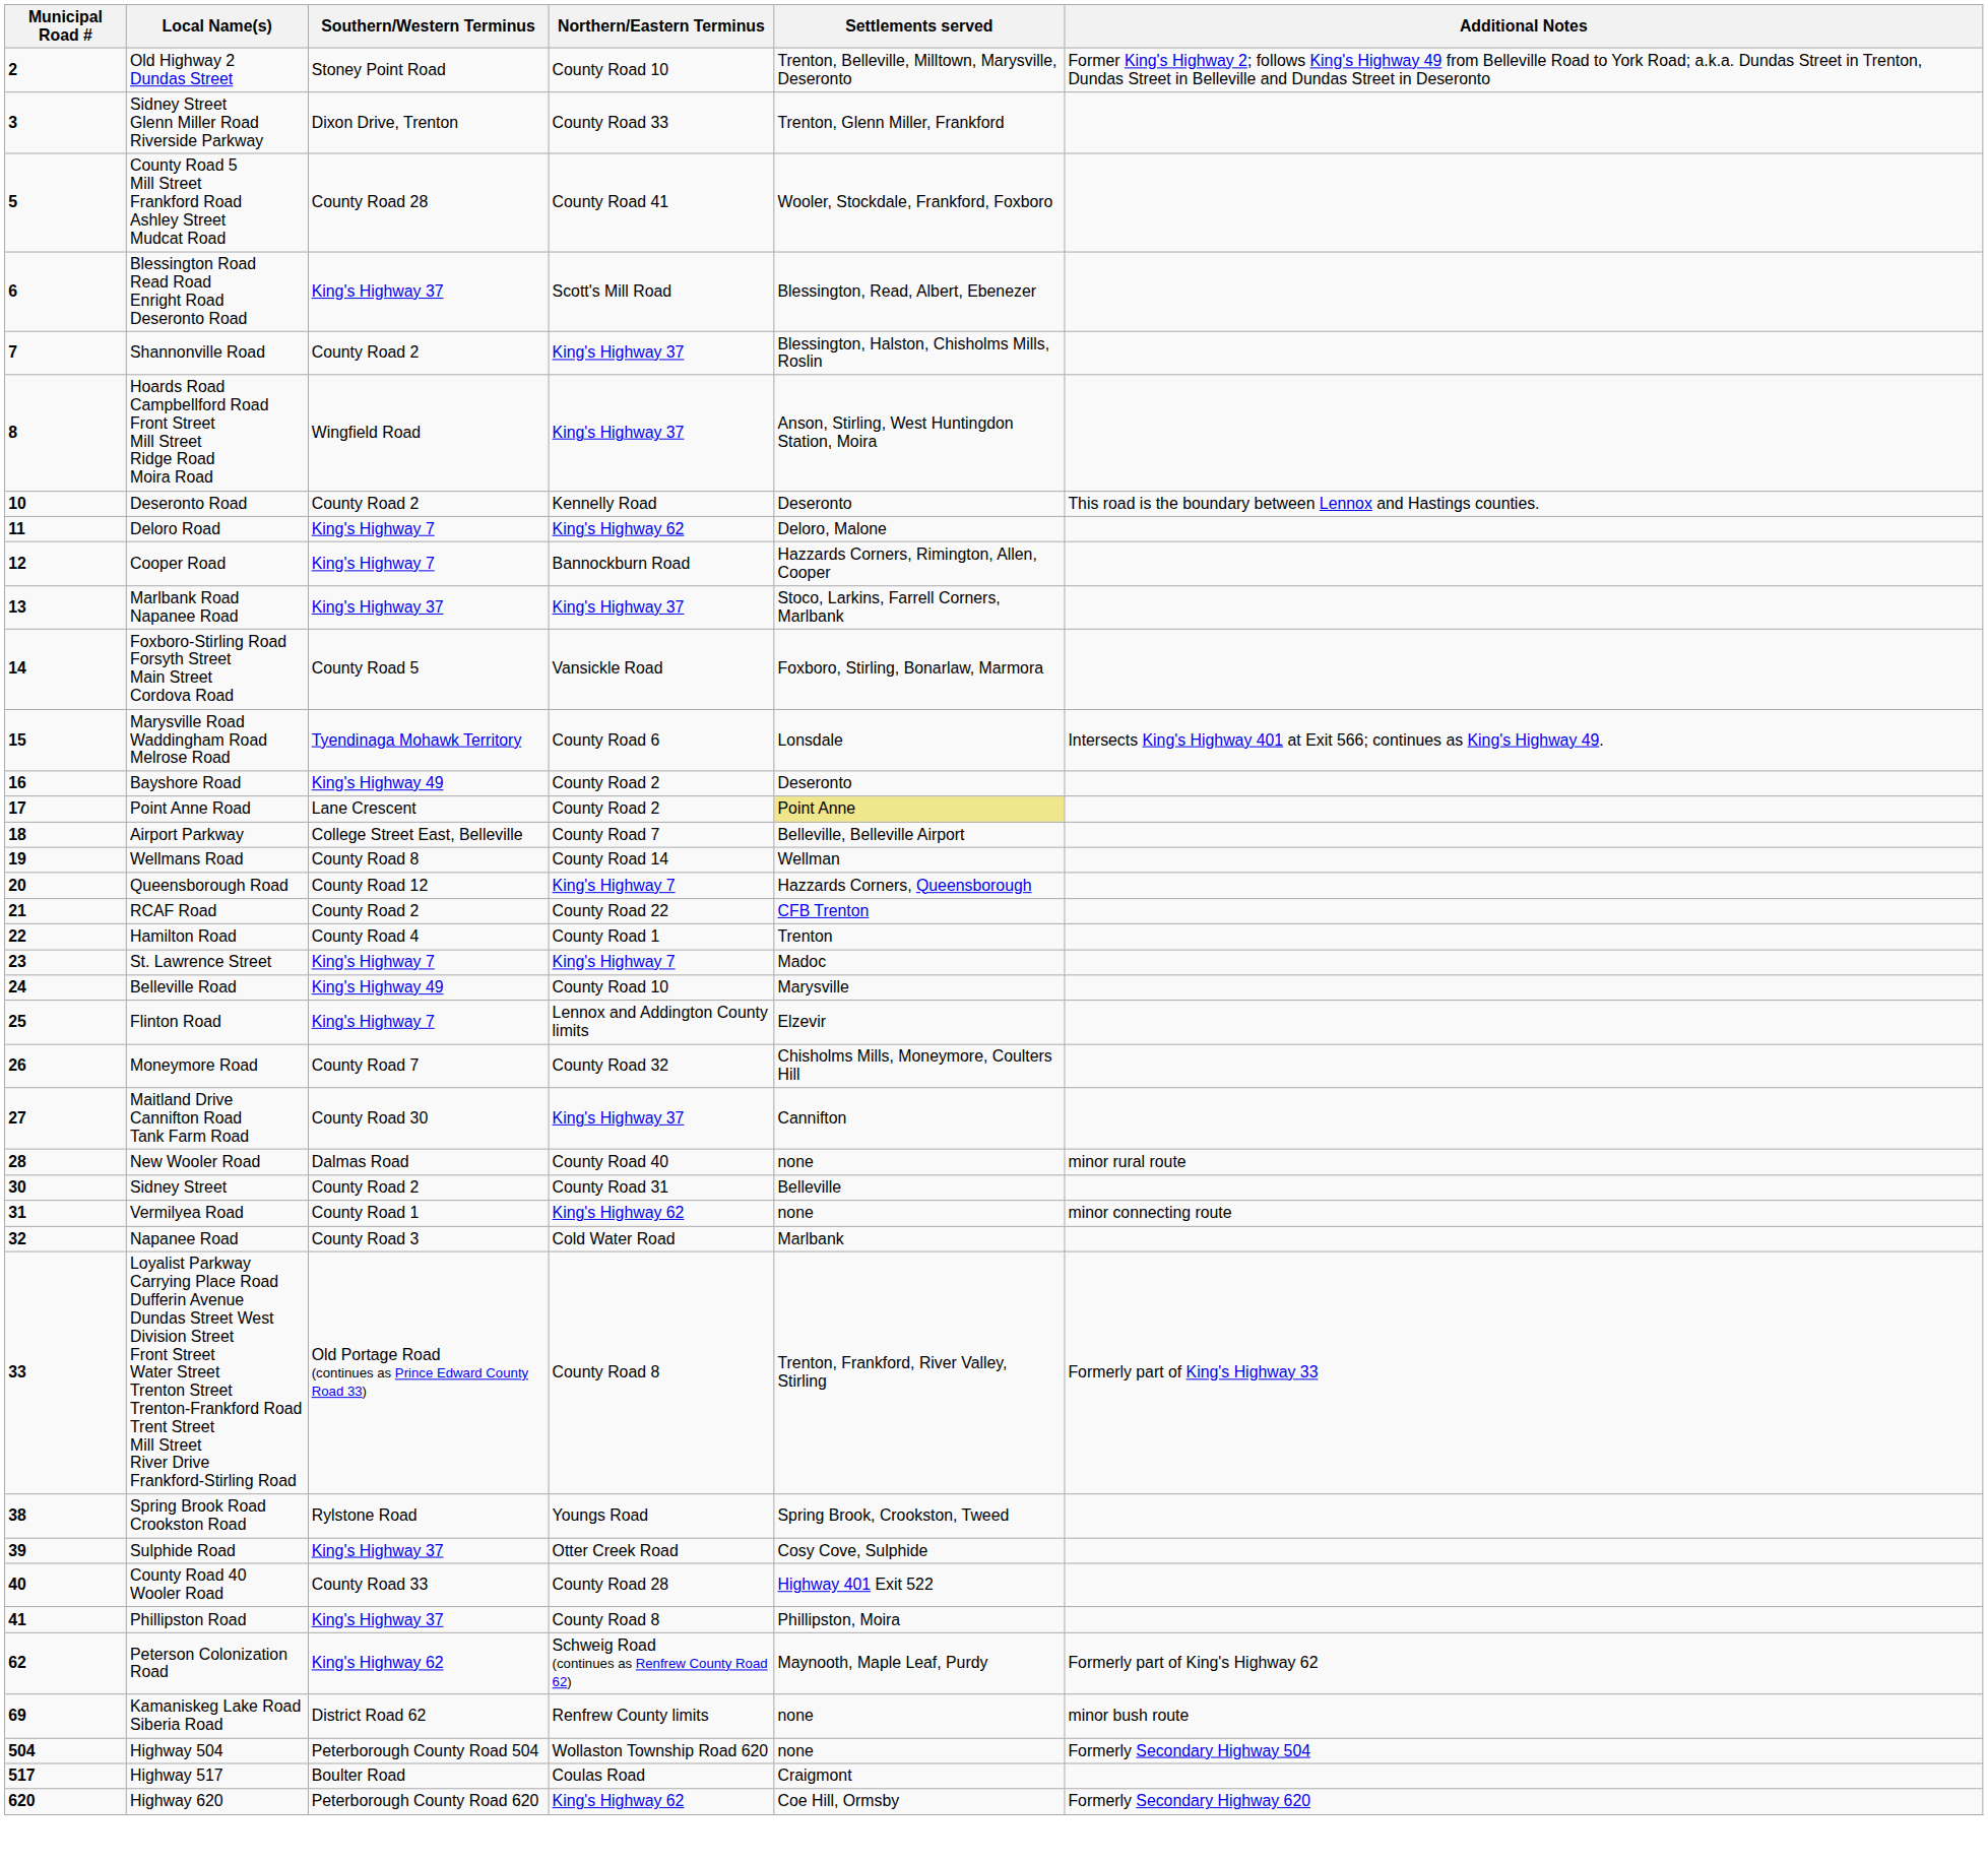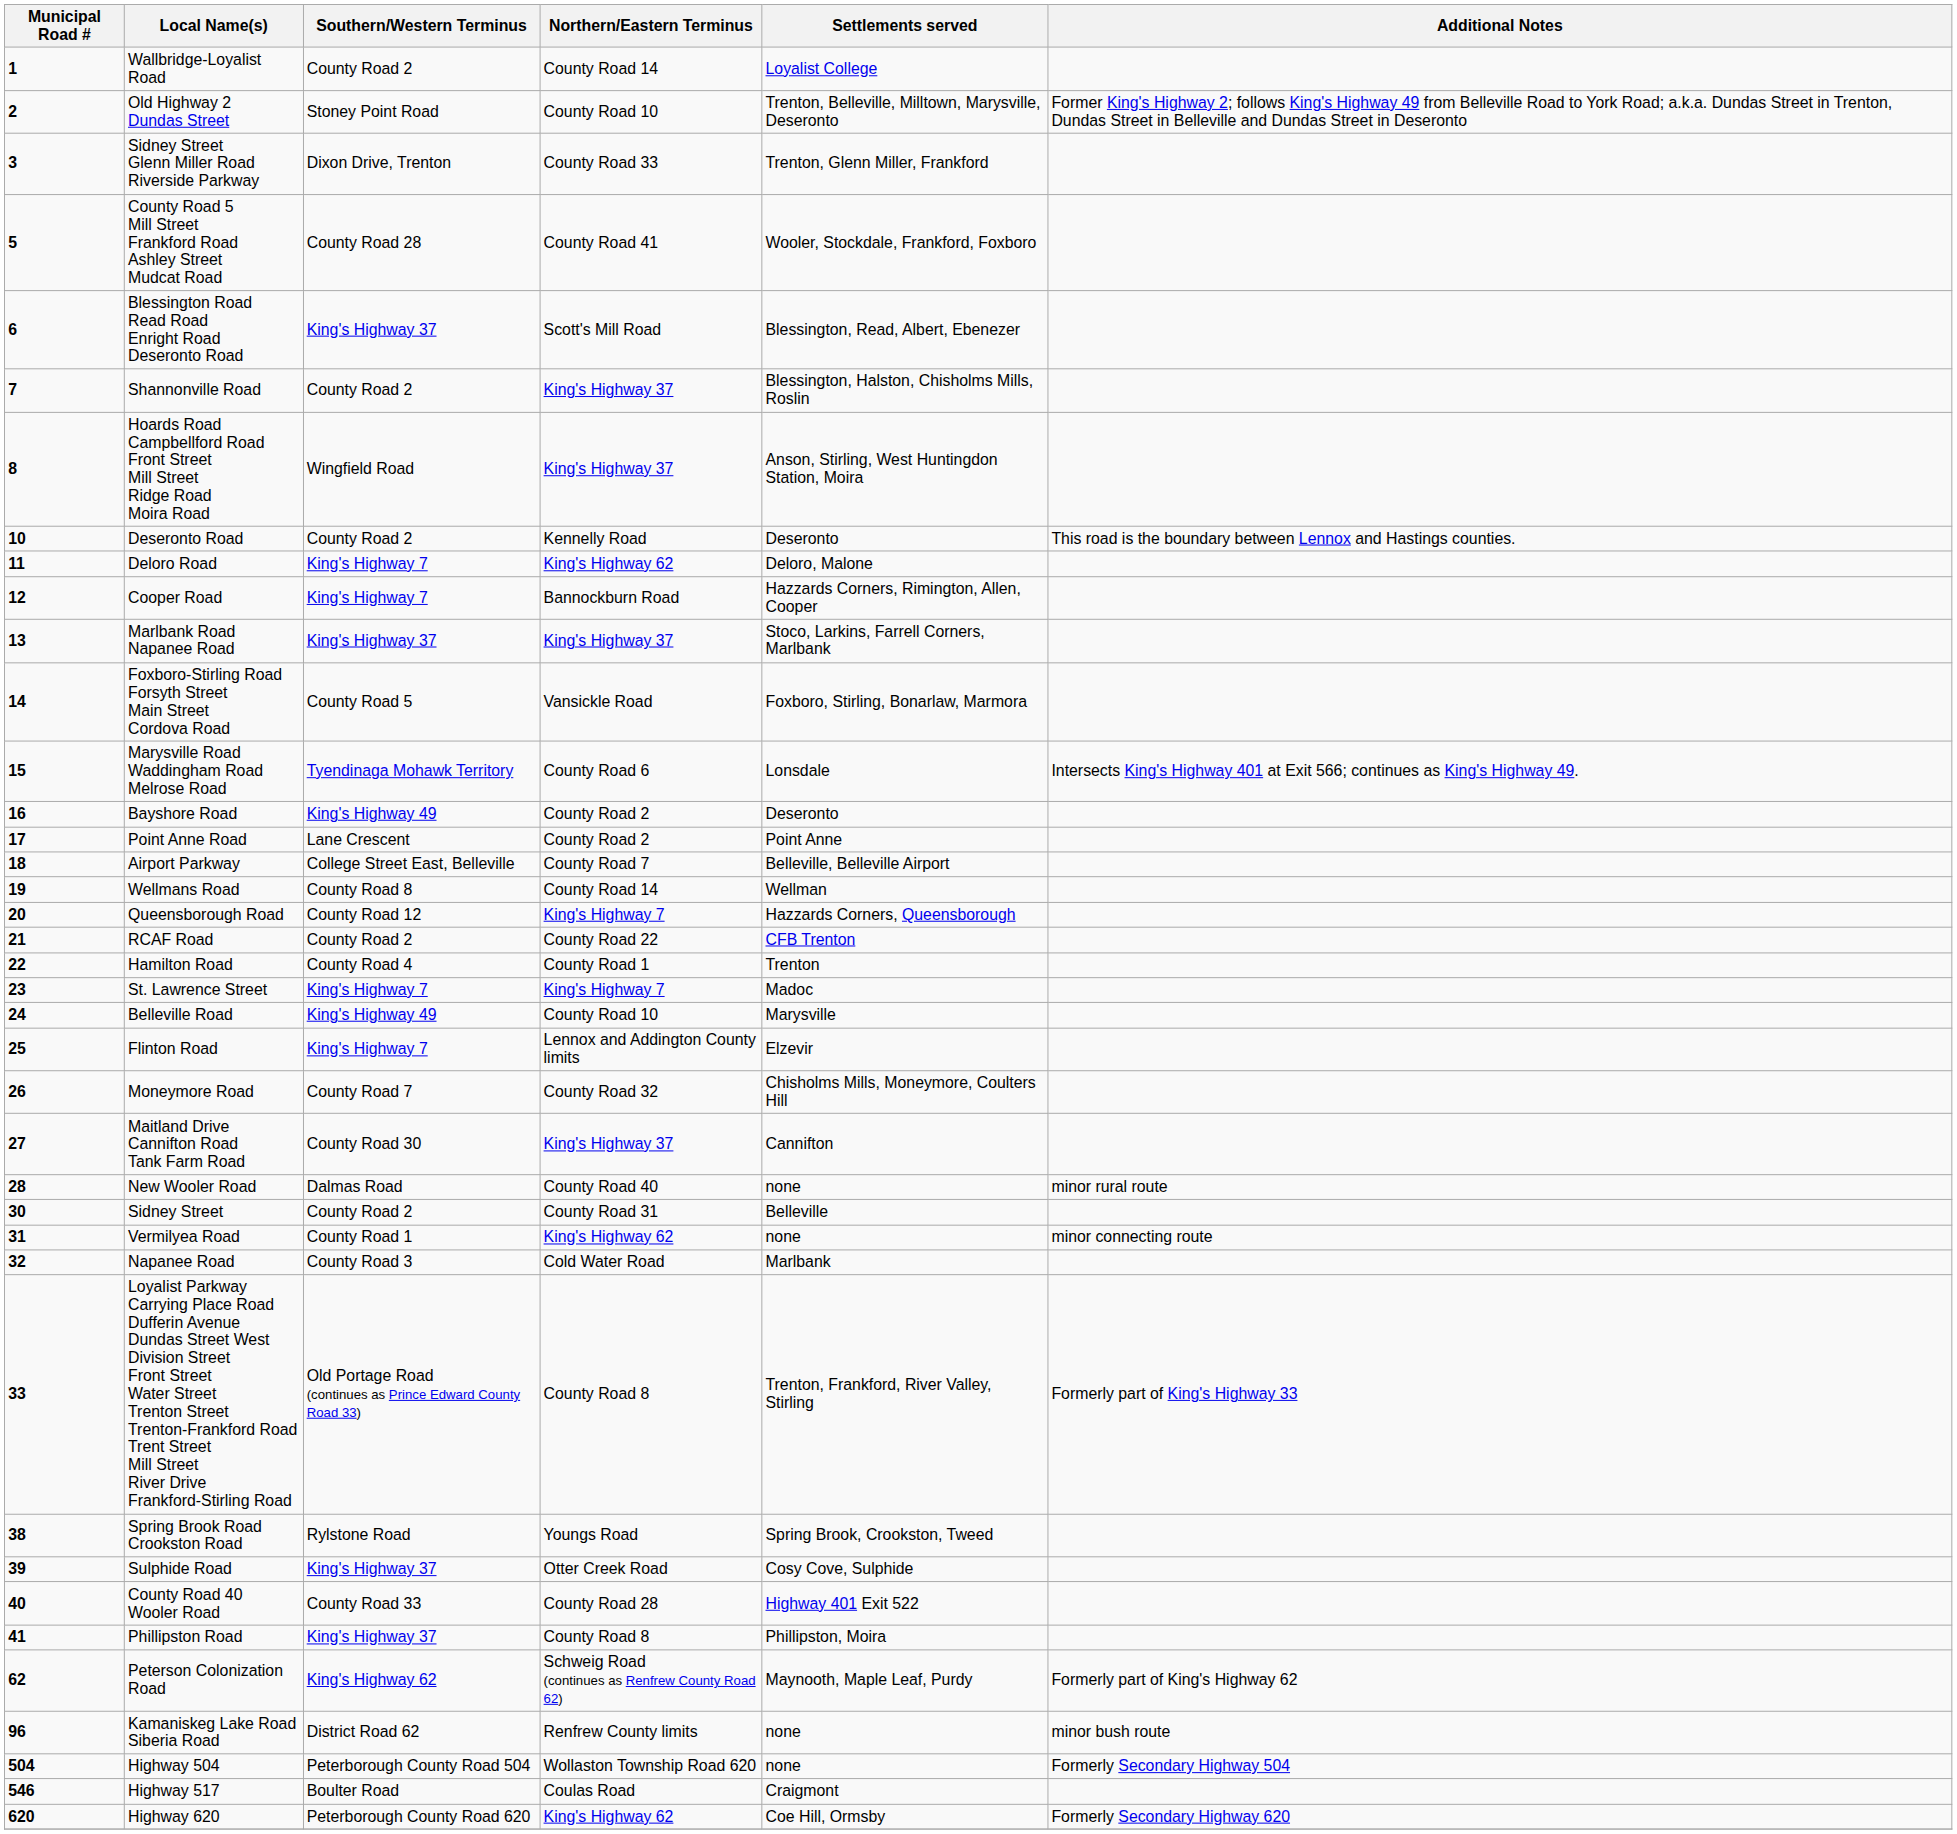 <table class="wikitable">
 <tr>
 <th>Municipal Road #</th>
 <th>Local Name(s)</th>
 <th>Southern/Western Terminus</th>
 <th>Northern/Eastern Terminus</th>
 <th>Settlements served</th>
 <th>Additional Notes</th>
+</tr>
+<tr>
+<td><strong>1</strong></td>
+<td>Wallbridge-Loyalist Road</td>
+<td>County Road 2</td>
+<td>County Road 14</td>
+<td><a href='#'>Loyalist College</a></td>
+<td></td>
 </tr>
 <tr>
 <td><strong>2</strong></td>
 <td>Old Highway 2<br><a href='#'>Dundas Street</a></td>
 <td>Stoney Point Road</td>
 <td>County Road 10</td>
 <td>Trenton, Belleville, Milltown, Marysville, Deseronto</td>
 <td>Former <a href='#'>King's Highway 2</a>; follows <a href='#'>King's Highway 49</a> from Belleville Road to York Road; a.k.a. Dundas Street in Trenton, Dundas Street in Belleville and Dundas Street in Deseronto</td>
 </tr>
 <tr>
 <td><strong>3</strong></td>
 <td>Sidney Street<br>Glenn Miller Road<br>Riverside Parkway</td>
 <td>Dixon Drive, Trenton</td>
 <td>County Road 33</td>
 <td>Trenton, Glenn Miller, Frankford</td>
 <td></td>
 </tr>
 <tr>
 <td><strong>5</strong></td>
 <td>County Road 5<br>Mill Street<br>Frankford Road<br>Ashley Street<br>Mudcat Road</td>
 <td>County Road 28</td>
 <td>County Road 41</td>
 <td>Wooler, Stockdale, Frankford, Foxboro</td>
 <td></td>
 </tr>
 <tr>
 <td><strong>6</strong></td>
 <td>Blessington Road<br>Read Road<br>Enright Road<br>Deseronto Road</td>
 <td><a href='#'>King's Highway 37</a></td>
 <td>Scott's Mill Road</td>
 <td>Blessington, Read, Albert, Ebenezer</td>
 <td></td>
 </tr>
 <tr>
 <td><strong>7</strong></td>
 <td>Shannonville Road</td>
 <td>County Road 2</td>
 <td><a href='#'>King's Highway 37</a></td>
 <td>Blessington, Halston, Chisholms Mills, Roslin</td>
 <td></td>
 </tr>
 <tr>
 <td><strong>8</strong></td>
 <td>Hoards Road<br>Campbellford Road<br>Front Street<br>Mill Street<br>Ridge Road<br>Moira Road</td>
 <td>Wingfield Road</td>
 <td><a href='#'>King's Highway 37</a></td>
 <td>Anson, Stirling, West Huntingdon Station, Moira</td>
 <td></td>
 </tr>
 <tr>
 <td><strong>10</strong></td>
 <td>Deseronto Road</td>
 <td>County Road 2</td>
 <td>Kennelly Road</td>
 <td>Deseronto</td>
 <td>This road is the boundary between <a href='#'>Lennox</a> and Hastings counties.</td>
 </tr>
 <tr>
 <td><strong>11</strong></td>
 <td>Deloro Road</td>
 <td><a href='#'>King's Highway 7</a></td>
 <td><a href='#'>King's Highway 62</a></td>
 <td>Deloro, Malone</td>
 <td></td>
 </tr>
 <tr>
 <td><strong>12</strong></td>
 <td>Cooper Road</td>
 <td><a href='#'>King's Highway 7</a></td>
 <td>Bannockburn Road</td>
 <td>Hazzards Corners, Rimington, Allen, Cooper</td>
 <td></td>
 </tr>
 <tr>
 <td><strong>13</strong></td>
 <td>Marlbank Road<br>Napanee Road</td>
 <td><a href='#'>King's Highway 37</a></td>
 <td><a href='#'>King's Highway 37</a></td>
 <td>Stoco, Larkins, Farrell Corners, Marlbank</td>
 <td></td>
 </tr>
 <tr>
 <td><strong>14</strong></td>
 <td>Foxboro-Stirling Road<br>Forsyth Street<br>Main Street<br>Cordova Road</td>
 <td>County Road 5</td>
 <td>Vansickle Road</td>
 <td>Foxboro, Stirling, Bonarlaw, Marmora</td>
 <td></td>
 </tr>
 <tr>
 <td><strong>15</strong></td>
 <td>Marysville Road<br>Waddingham Road<br>Melrose Road</td>
 <td><a href='#'>Tyendinaga Mohawk Territory</a></td>
 <td>County Road 6</td>
 <td>Lonsdale</td>
 <td>Intersects <a href='#'>King's Highway 401</a> at Exit 566; continues as <a href='#'>King's Highway 49</a>.</td>
 </tr>
 <tr>
 <td><strong>16</strong></td>
 <td>Bayshore Road</td>
 <td><a href='#'>King's Highway 49</a></td>
 <td>County Road 2</td>
 <td>Deseronto</td>
 <td></td>
 </tr>
 <tr>
 <td><strong>17</strong></td>
 <td>Point Anne Road</td>
 <td>Lane Crescent</td>
 <td>County Road 2</td>
-<td style="background: khaki;">Point Anne</td>
+<td>Point Anne</td>
 <td></td>
 </tr>
 <tr>
 <td><strong>18</strong></td>
 <td>Airport Parkway</td>
 <td>College Street East, Belleville</td>
 <td>County Road 7</td>
 <td>Belleville, Belleville Airport</td>
 <td></td>
 </tr>
 <tr>
 <td><strong>19</strong></td>
 <td>Wellmans Road</td>
 <td>County Road 8</td>
 <td>County Road 14</td>
 <td>Wellman</td>
 <td></td>
 </tr>
 <tr>
 <td><strong>20</strong></td>
 <td>Queensborough Road</td>
 <td>County Road 12</td>
 <td><a href='#'>King's Highway 7</a></td>
 <td>Hazzards Corners, <a href='#'>Queensborough</a></td>
 <td></td>
 </tr>
 <tr>
 <td><strong>21</strong></td>
 <td>RCAF Road</td>
 <td>County Road 2</td>
 <td>County Road 22</td>
 <td><a href='#'>CFB Trenton</a></td>
 <td></td>
 </tr>
 <tr>
 <td><strong>22</strong></td>
 <td>Hamilton Road</td>
 <td>County Road 4</td>
 <td>County Road 1</td>
 <td>Trenton</td>
 <td></td>
 </tr>
 <tr>
 <td><strong>23</strong></td>
 <td>St. Lawrence Street</td>
 <td><a href='#'>King's Highway 7</a></td>
 <td><a href='#'>King's Highway 7</a></td>
 <td>Madoc</td>
 <td></td>
 </tr>
 <tr>
 <td><strong>24</strong></td>
 <td>Belleville Road</td>
 <td><a href='#'>King's Highway 49</a></td>
 <td>County Road 10</td>
 <td>Marysville</td>
 <td></td>
 </tr>
 <tr>
 <td><strong>25</strong></td>
 <td>Flinton Road</td>
 <td><a href='#'>King's Highway 7</a></td>
 <td>Lennox and Addington County limits</td>
 <td>Elzevir</td>
 <td></td>
 </tr>
 <tr>
 <td><strong>26</strong></td>
 <td>Moneymore Road</td>
 <td>County Road 7</td>
 <td>County Road 32</td>
 <td>Chisholms Mills, Moneymore, Coulters Hill</td>
 <td></td>
 </tr>
 <tr>
 <td><strong>27</strong></td>
 <td>Maitland Drive<br>Cannifton Road<br>Tank Farm Road</td>
 <td>County Road 30</td>
 <td><a href='#'>King's Highway 37</a></td>
 <td>Cannifton</td>
 <td></td>
 </tr>
 <tr>
 <td><strong>28</strong></td>
 <td>New Wooler Road</td>
 <td>Dalmas Road</td>
 <td>County Road 40</td>
 <td>none</td>
 <td>minor rural route</td>
 </tr>
 <tr>
 <td><strong>30</strong></td>
 <td>Sidney Street</td>
 <td>County Road 2</td>
 <td>County Road 31</td>
 <td>Belleville</td>
 <td></td>
 </tr>
 <tr>
 <td><strong>31</strong></td>
 <td>Vermilyea Road</td>
 <td>County Road 1</td>
 <td><a href='#'>King's Highway 62</a></td>
 <td>none</td>
 <td>minor connecting route</td>
 </tr>
 <tr>
 <td><strong>32</strong></td>
 <td>Napanee Road</td>
 <td>County Road 3</td>
 <td>Cold Water Road</td>
 <td>Marlbank</td>
 <td></td>
 </tr>
 <tr>
 <td><strong>33</strong></td>
 <td>Loyalist Parkway<br>Carrying Place Road<br>Dufferin Avenue<br>Dundas Street West<br>Division Street<br>Front Street<br>Water Street<br>Trenton Street<br>Trenton-Frankford Road<br>Trent Street<br>Mill Street<br>River Drive<br>Frankford-Stirling Road</td>
 <td>Old Portage Road<br><small>(continues as <a href='#'>Prince Edward County Road 33</a>)</small></td>
 <td>County Road 8</td>
 <td>Trenton, Frankford, River Valley, Stirling</td>
 <td>Formerly part of <a href='#'>King's Highway 33</a></td>
 </tr>
 <tr>
 <td><strong>38</strong></td>
 <td>Spring Brook Road<br>Crookston Road</td>
 <td>Rylstone Road</td>
 <td>Youngs Road</td>
 <td>Spring Brook, Crookston, Tweed</td>
 <td></td>
 </tr>
 <tr>
 <td><strong>39</strong></td>
 <td>Sulphide Road</td>
 <td><a href='#'>King's Highway 37</a></td>
 <td>Otter Creek Road</td>
 <td>Cosy Cove, Sulphide</td>
 <td></td>
 </tr>
 <tr>
 <td><strong>40</strong></td>
 <td>County Road 40 <br> Wooler Road</td>
 <td>County Road 33</td>
 <td>County Road 28</td>
 <td><a href='#'>Highway 401</a> Exit 522</td>
 <td></td>
 </tr>
 <tr>
 <td><strong>41</strong></td>
 <td>Phillipston Road</td>
 <td><a href='#'>King's Highway 37</a></td>
 <td>County Road 8</td>
 <td>Phillipston, Moira</td>
 <td></td>
 </tr>
 <tr>
 <td><strong>62</strong></td>
 <td>Peterson Colonization Road</td>
 <td><a href='#'>King's Highway 62</a></td>
 <td>Schweig Road<br><small>(continues as <a href='#'>Renfrew County Road 62</a>)</small></td>
 <td>Maynooth, Maple Leaf, Purdy</td>
 <td>Formerly part of King's Highway 62</td>
 </tr>
 <tr>
-<td><strong>69</strong></td>
+<td><strong>96</strong></td>
 <td>Kamaniskeg Lake Road<br>Siberia Road</td>
 <td>District Road 62</td>
 <td>Renfrew County limits</td>
 <td>none</td>
 <td>minor bush route</td>
 </tr>
 <tr>
 <td><strong>504</strong></td>
 <td>Highway 504</td>
 <td>Peterborough County Road 504</td>
 <td>Wollaston Township Road 620</td>
 <td>none</td>
 <td>Formerly <a href='#'>Secondary Highway 504</a></td>
 </tr>
 <tr>
-<td><strong>517</strong></td>
+<td><strong>546</strong></td>
 <td>Highway 517</td>
 <td>Boulter Road</td>
 <td>Coulas Road</td>
 <td>Craigmont</td>
 <td></td>
 </tr>
 <tr>
 <td><strong>620</strong></td>
 <td>Highway 620</td>
 <td>Peterborough County Road 620</td>
 <td><a href='#'>King's Highway 62</a></td>
 <td>Coe Hill, Ormsby</td>
 <td>Formerly <a href='#'>Secondary Highway 620</a></td>
 </tr>
 <tr>
 </tr>
 </table>
